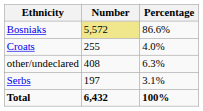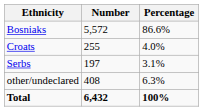 <table class="wikitable">
 <tr>
 <th width="100px">Ethnicity</th>
 <th width="80px">Number</th>
 <th width="80px">Percentage</th>
 </tr>
 <tr>
 <td><a href='#'>Bosniaks</a></td>
-<td style="background: khaki;">5,572</td>
+<td>5,572</td>
 <td>86.6%</td>
 </tr>
 <tr>
 <td><a href='#'>Croats</a></td>
 <td>255</td>
 <td>4.0%</td>
 </tr>
 <tr>
+<td><a href='#'>Serbs</a></td>
+<td>197</td>
+<td>3.1%</td>
+</tr>
+<tr>
 <td>other/undeclared</td>
 <td>408</td>
 <td>6.3%</td>
-</tr>
-<tr>
-<td><a href='#'>Serbs</a></td>
-<td>197</td>
-<td>3.1%</td>
 </tr>
 <tr>
 <td><strong>Total</strong></td>
 <td><strong>6,432</strong></td>
 <td><strong>100%</strong></td>
 </tr>
 </table>
